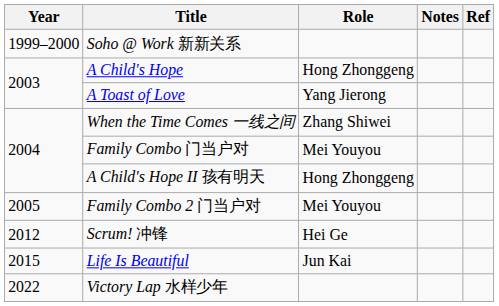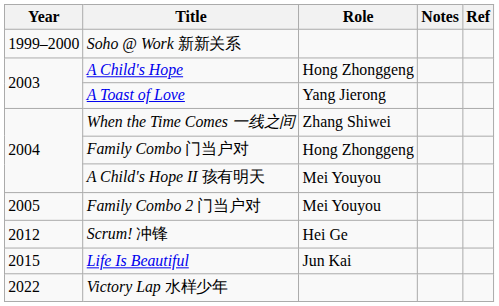 <table class="wikitable sortable">
 <tr>
 <th>Year</th>
 <th>Title</th>
 <th>Role</th>
 <th class="unsortable">Notes</th>
 <th>Ref</th>
 </tr>
 <tr>
 <td>1999–2000</td>
 <td><em>Soho @ Work</em> 新新关系</td>
 <td></td>
 <td></td>
 <td></td>
 </tr>
 <tr>
 <td rowspan="2">2003</td>
 <td><em><a href='#'>A Child's Hope</a></em></td>
 <td>Hong Zhonggeng</td>
 <td></td>
 <td></td>
 </tr>
 <tr>
 <td><em><a href='#'>A Toast of Love</a></em></td>
 <td>Yang Jierong</td>
 <td></td>
 <td></td>
 </tr>
 <tr>
 <td rowspan="3">2004</td>
 <td><em>When the Time Comes 一线之间</em></td>
 <td>Zhang Shiwei</td>
 <td></td>
 <td></td>
 </tr>
 <tr>
 <td><em>Family Combo</em> 门当户对</td>
-<td>Mei Youyou</td>
+<td>Hong Zhonggeng</td>
 <td></td>
 <td></td>
 </tr>
 <tr>
 <td><em>A Child's Hope II</em> 孩有明天</td>
-<td>Hong Zhonggeng</td>
+<td>Mei Youyou</td>
 <td></td>
 <td></td>
 </tr>
 <tr>
 <td>2005</td>
 <td><em>Family Combo 2</em> 门当户对</td>
 <td>Mei Youyou</td>
 <td></td>
 <td></td>
 </tr>
 <tr>
 <td>2012</td>
 <td><em>Scrum!</em> 冲锋</td>
 <td>Hei Ge</td>
 <td></td>
 <td></td>
 </tr>
 <tr>
 <td>2015</td>
 <td><em><a href='#'>Life Is Beautiful</a></em></td>
 <td>Jun Kai</td>
 <td></td>
 <td></td>
 </tr>
 <tr>
 <td>2022</td>
 <td><em>Victory Lap</em> 水样少年</td>
 <td></td>
 <td></td>
 <td></td>
 </tr>
 </table>
